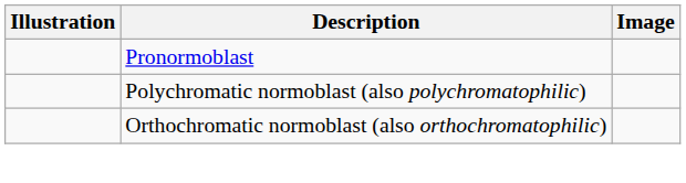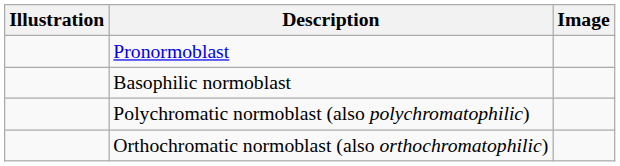 <table class="wikitable">
 <tr>
 <th>Illustration</th>
 <th>Description</th>
 <th>Image</th>
 </tr>
 <tr>
 <td></td>
 <td><a href='#'>Pronormoblast</a></td>
 </tr>
 <tr>
 <td></td>
+<td>Basophilic normoblast</td>
+<td></td>
+</tr>
+<tr>
+<td></td>
 <td>Polychromatic normoblast (also <em>polychromatophilic</em>)</td>
 <td></td>
 </tr>
 <tr>
 <td></td>
 <td>Orthochromatic normoblast (also <em>orthochromatophilic</em>)</td>
 <td></td>
 </tr>
 </table>
